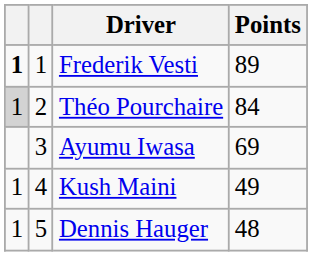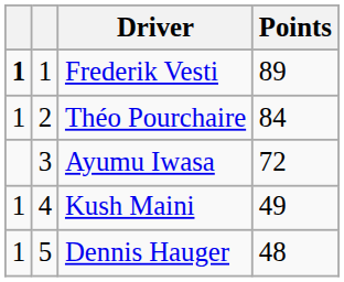 <table class="wikitable" style="font-size: 85%;">
 <tr>
 <th></th>
 <th></th>
 <th>Driver</th>
 <th>Points</th>
 </tr>
 <tr>
 <td align="left"><strong> 1</strong></td>
 <td align="center">1</td>
 <td> <a href='#'>Frederik Vesti</a></td>
 <td>89</td>
 </tr>
 <tr>
-<td align="left" style="background: lightgrey;"> 1</td>
+<td align="left"> 1</td>
 <td align="center">2</td>
 <td> <a href='#'>Théo Pourchaire</a></td>
 <td>84</td>
 </tr>
 <tr>
 <td align="left"></td>
 <td align="center">3</td>
 <td> <a href='#'>Ayumu Iwasa</a></td>
-<td>69</td>
+<td>72</td>
 </tr>
 <tr>
 <td align="left"> 1</td>
 <td align="center">4</td>
 <td> <a href='#'>Kush Maini</a></td>
 <td>49</td>
 </tr>
 <tr>
 <td align="left"> 1</td>
 <td align="center">5</td>
 <td> <a href='#'>Dennis Hauger</a></td>
 <td>48</td>
 </tr>
 </table>
